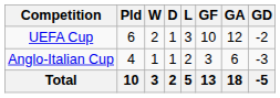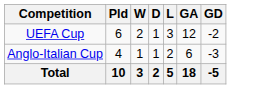 <table class="wikitable" style="text-align:center">
 <tr>
 <th>Competition</th>
 <th>Pld</th>
 <th>W</th>
 <th>D</th>
 <th>L</th>
-<th>GF</th>
 <th>GA</th>
 <th>GD</th>
 </tr>
 <tr>
 <td><a href='#'>UEFA Cup</a></td>
 <td>6</td>
 <td>2</td>
 <td>1</td>
 <td>3</td>
-<td>10</td>
 <td>12</td>
 <td>-2</td>
 </tr>
 <tr>
 <td><a href='#'>Anglo-Italian Cup</a></td>
 <td>4</td>
 <td>1</td>
 <td>1</td>
 <td>2</td>
-<td>3</td>
 <td>6</td>
 <td>-3</td>
 </tr>
 <tr>
 <th>Total</th>
 <th>10</th>
 <th>3</th>
 <th>2</th>
 <th>5</th>
-<th>13</th>
 <th>18</th>
 <th>-5</th>
 </tr>
 </table>
